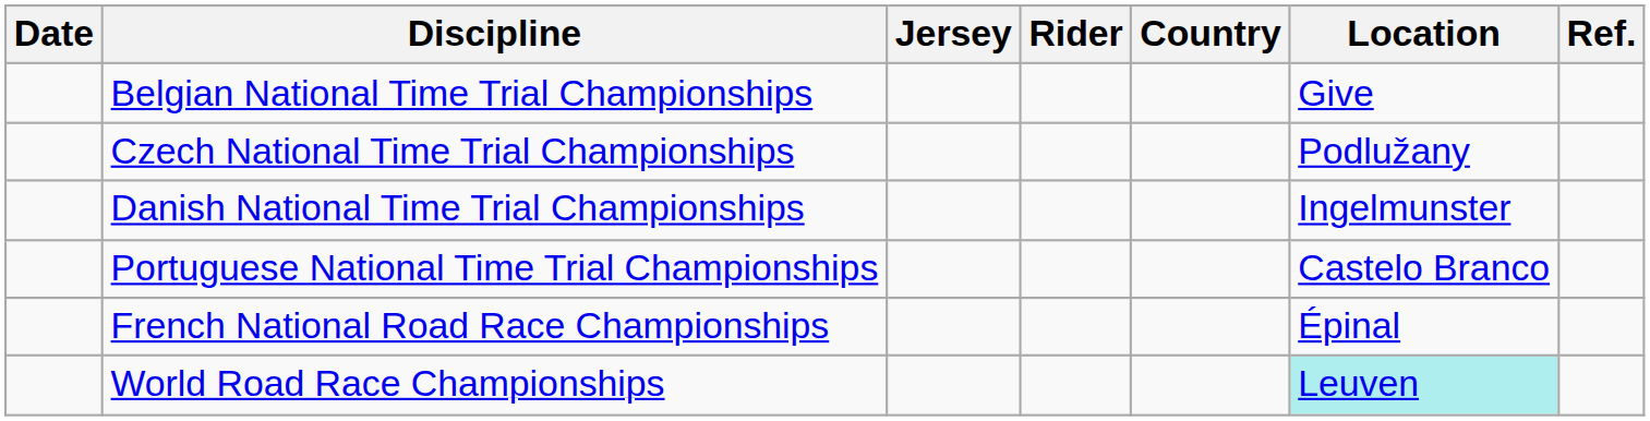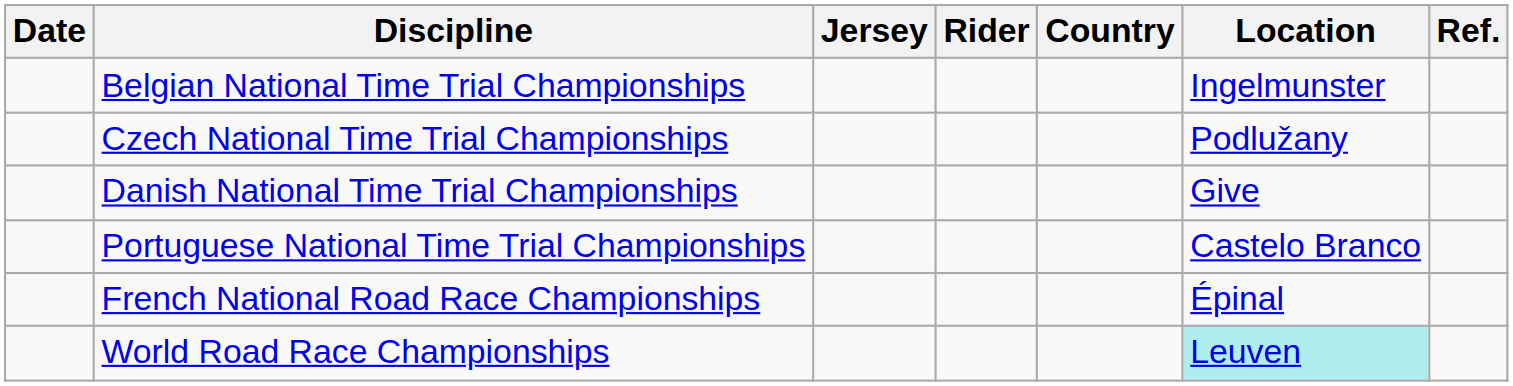 <table class="wikitable sortable">
 <tr>
 <th>Date</th>
 <th>Discipline</th>
 <th>Jersey</th>
 <th>Rider</th>
 <th>Country</th>
 <th>Location</th>
 <th class="unsortable">Ref.</th>
 </tr>
 <tr>
 <td></td>
 <td><a href='#'>Belgian National Time Trial Championships</a></td>
 <td align="center"></td>
 <td></td>
 <td></td>
-<td><a href='#'>Give</a></td>
+<td><a href='#'>Ingelmunster</a></td>
 <td align="center"></td>
 </tr>
 <tr>
 <td></td>
 <td><a href='#'>Czech National Time Trial Championships</a></td>
 <td align="center"></td>
 <td></td>
 <td></td>
 <td><a href='#'>Podlužany</a></td>
 <td align="center"></td>
 </tr>
 <tr>
 <td></td>
 <td><a href='#'>Danish National Time Trial Championships</a></td>
 <td align="center"></td>
 <td></td>
 <td></td>
-<td><a href='#'>Ingelmunster</a></td>
+<td><a href='#'>Give</a></td>
 <td align="center"></td>
 </tr>
 <tr>
 <td></td>
 <td><a href='#'>Portuguese National Time Trial Championships</a></td>
 <td align="center"></td>
 <td></td>
 <td></td>
 <td><a href='#'>Castelo Branco</a></td>
 <td align="center"></td>
 </tr>
 <tr>
 <td></td>
 <td><a href='#'>French National Road Race Championships</a></td>
 <td align="center"></td>
 <td></td>
 <td></td>
 <td><a href='#'>Épinal</a></td>
 <td align="center"></td>
 </tr>
 <tr>
 <td></td>
 <td><a href='#'>World Road Race Championships</a></td>
 <td align="center"></td>
 <td></td>
 <td></td>
 <td style="background: paleturquoise;"><a href='#'>Leuven</a></td>
 <td align="center"></td>
 </tr>
 </table>
